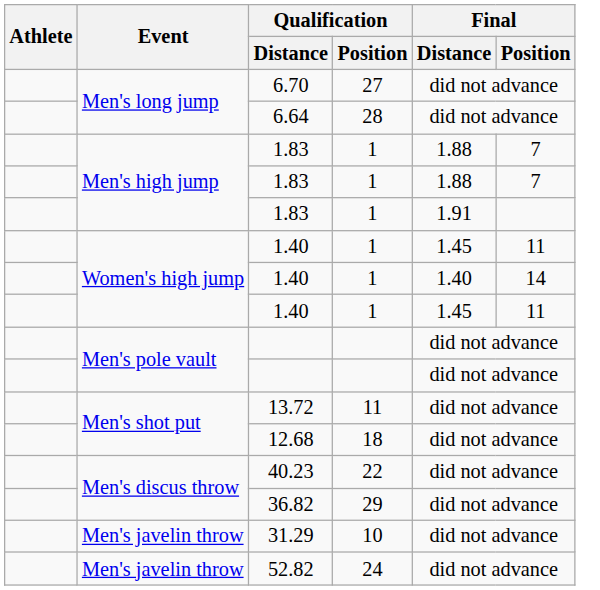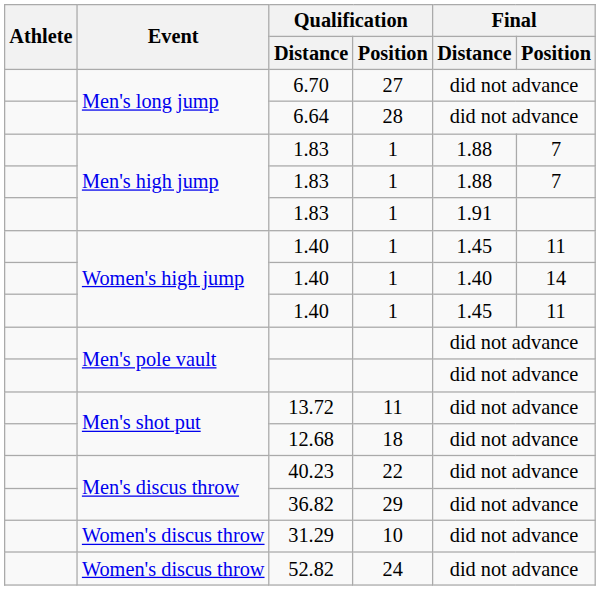 <table class="wikitable sortable" style=text-align:center>
 <tr>
 <th rowspan=2>Athlete</th>
 <th rowspan=2>Event</th>
 <th colspan=2>Qualification</th>
 <th colspan=2>Final</th>
 </tr>
 <tr>
 <th>Distance</th>
 <th>Position</th>
 <th>Distance</th>
 <th>Position</th>
 </tr>
 <tr>
 <td align=left></td>
 <td align=left rowspan=2><a href='#'>Men's long jump</a></td>
 <td>6.70</td>
 <td>27</td>
 <td colspan=2>did not advance</td>
 </tr>
 <tr>
 <td align=left></td>
 <td>6.64</td>
 <td>28</td>
 <td colspan=2>did not advance</td>
 </tr>
 <tr>
 <td align=left></td>
 <td align=left rowspan=3><a href='#'>Men's high jump</a></td>
 <td>1.83</td>
 <td>1</td>
 <td>1.88</td>
 <td>7</td>
 </tr>
 <tr>
 <td align=left></td>
 <td>1.83</td>
 <td>1</td>
 <td>1.88</td>
 <td>7</td>
 </tr>
 <tr>
 <td align=left><strong></strong></td>
 <td>1.83</td>
 <td>1</td>
 <td>1.91</td>
 <td></td>
 </tr>
 <tr>
 <td align=left></td>
 <td align=left rowspan=3><a href='#'>Women's high jump</a></td>
 <td>1.40</td>
 <td>1</td>
 <td>1.45</td>
 <td>11</td>
 </tr>
 <tr>
 <td align=left></td>
 <td>1.40</td>
 <td>1</td>
 <td>1.40</td>
 <td>14</td>
 </tr>
 <tr>
 <td align=left></td>
 <td>1.40</td>
 <td>1</td>
 <td>1.45</td>
 <td>11</td>
 </tr>
 <tr>
 <td align=left></td>
 <td align=left rowspan=2><a href='#'>Men's pole vault</a></td>
 <td></td>
 <td></td>
 <td colspan=2>did not advance</td>
 </tr>
 <tr>
 <td align=left></td>
 <td></td>
 <td></td>
 <td colspan=2>did not advance</td>
 </tr>
 <tr>
 <td align=left></td>
 <td align=left rowspan=2><a href='#'>Men's shot put</a></td>
 <td>13.72</td>
 <td>11</td>
 <td colspan=2>did not advance</td>
 </tr>
 <tr>
 <td align=left></td>
 <td>12.68</td>
 <td>18</td>
 <td colspan=2>did not advance</td>
 </tr>
 <tr>
 <td align=left></td>
 <td align=left rowspan=2><a href='#'>Men's discus throw</a></td>
 <td>40.23</td>
 <td>22</td>
 <td colspan=2>did not advance</td>
 </tr>
 <tr>
 <td align=left></td>
 <td>36.82</td>
 <td>29</td>
 <td colspan=2>did not advance</td>
 </tr>
 <tr>
 <td align=left></td>
-<td align=left><a href='#'>Men's javelin throw</a></td>
+<td align=left><a href='#'>Women's discus throw</a></td>
 <td>31.29</td>
 <td>10</td>
 <td colspan=2>did not advance</td>
 </tr>
 <tr>
 <td align=left></td>
-<td align=left><a href='#'>Men's javelin throw</a></td>
+<td align=left><a href='#'>Women's discus throw</a></td>
 <td>52.82</td>
 <td>24</td>
 <td colspan=2>did not advance</td>
 </tr>
 </table>
